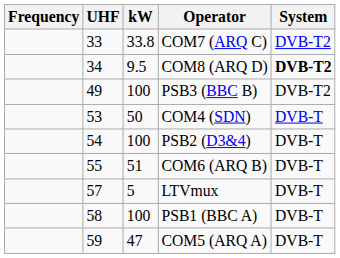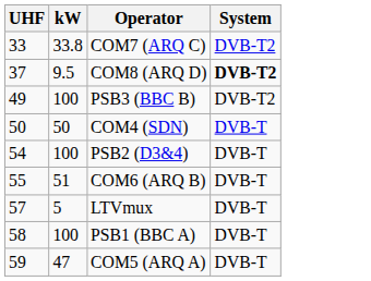 <table class="wikitable sortable">
 <tr>
-<th>Frequency</th>
 <th>UHF</th>
 <th>kW</th>
 <th>Operator</th>
 <th>System</th>
 </tr>
 <tr>
-<td></td>
 <td>33</td>
 <td>33.8</td>
 <td>COM7 (<a href='#'>ARQ</a> C)</td>
 <td><a href='#'>DVB-T2</a></td>
 </tr>
 <tr>
-<td></td>
-<td>34</td>
+<td>37</td>
 <td>9.5</td>
 <td>COM8 (ARQ D)</td>
 <td><strong>DVB-T2</strong></td>
 </tr>
 <tr>
-<td></td>
 <td>49</td>
 <td>100</td>
 <td>PSB3 (<a href='#'>BBC</a> B)</td>
 <td>DVB-T2</td>
 </tr>
 <tr>
-<td></td>
-<td>53</td>
+<td>50</td>
 <td>50</td>
 <td>COM4 (<a href='#'>SDN</a>)</td>
 <td><a href='#'>DVB-T</a></td>
 </tr>
 <tr>
-<td></td>
 <td>54</td>
 <td>100</td>
 <td>PSB2 (<a href='#'>D3&4</a>)</td>
 <td>DVB-T</td>
 </tr>
 <tr>
-<td></td>
 <td>55</td>
 <td>51</td>
 <td>COM6 (ARQ B)</td>
 <td>DVB-T</td>
 </tr>
 <tr>
-<td></td>
 <td>57</td>
 <td>5</td>
 <td>LTVmux</td>
 <td>DVB-T</td>
 </tr>
 <tr>
-<td></td>
 <td>58</td>
 <td>100</td>
 <td>PSB1 (BBC A)</td>
 <td>DVB-T</td>
 </tr>
 <tr>
-<td></td>
 <td>59</td>
 <td>47</td>
 <td>COM5 (ARQ A)</td>
 <td>DVB-T</td>
 </tr>
 </table>
